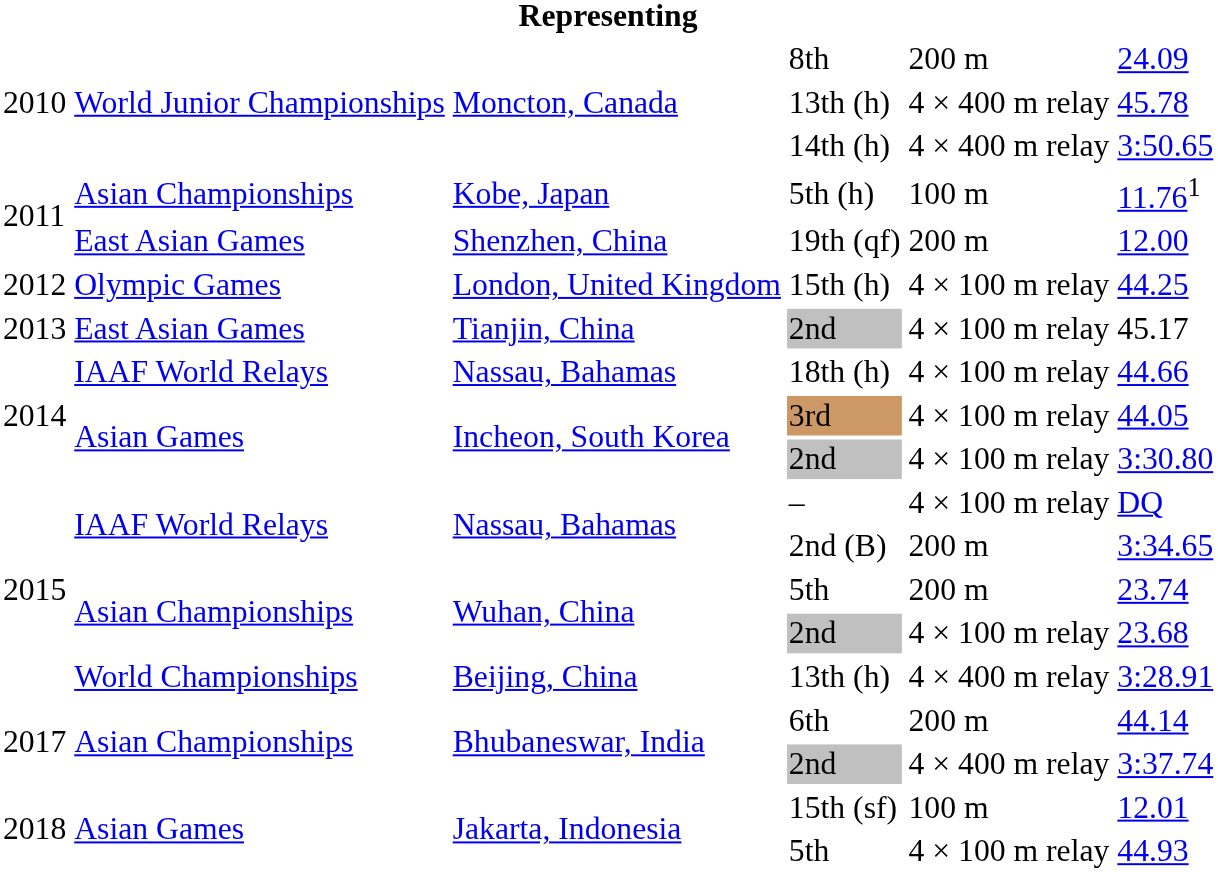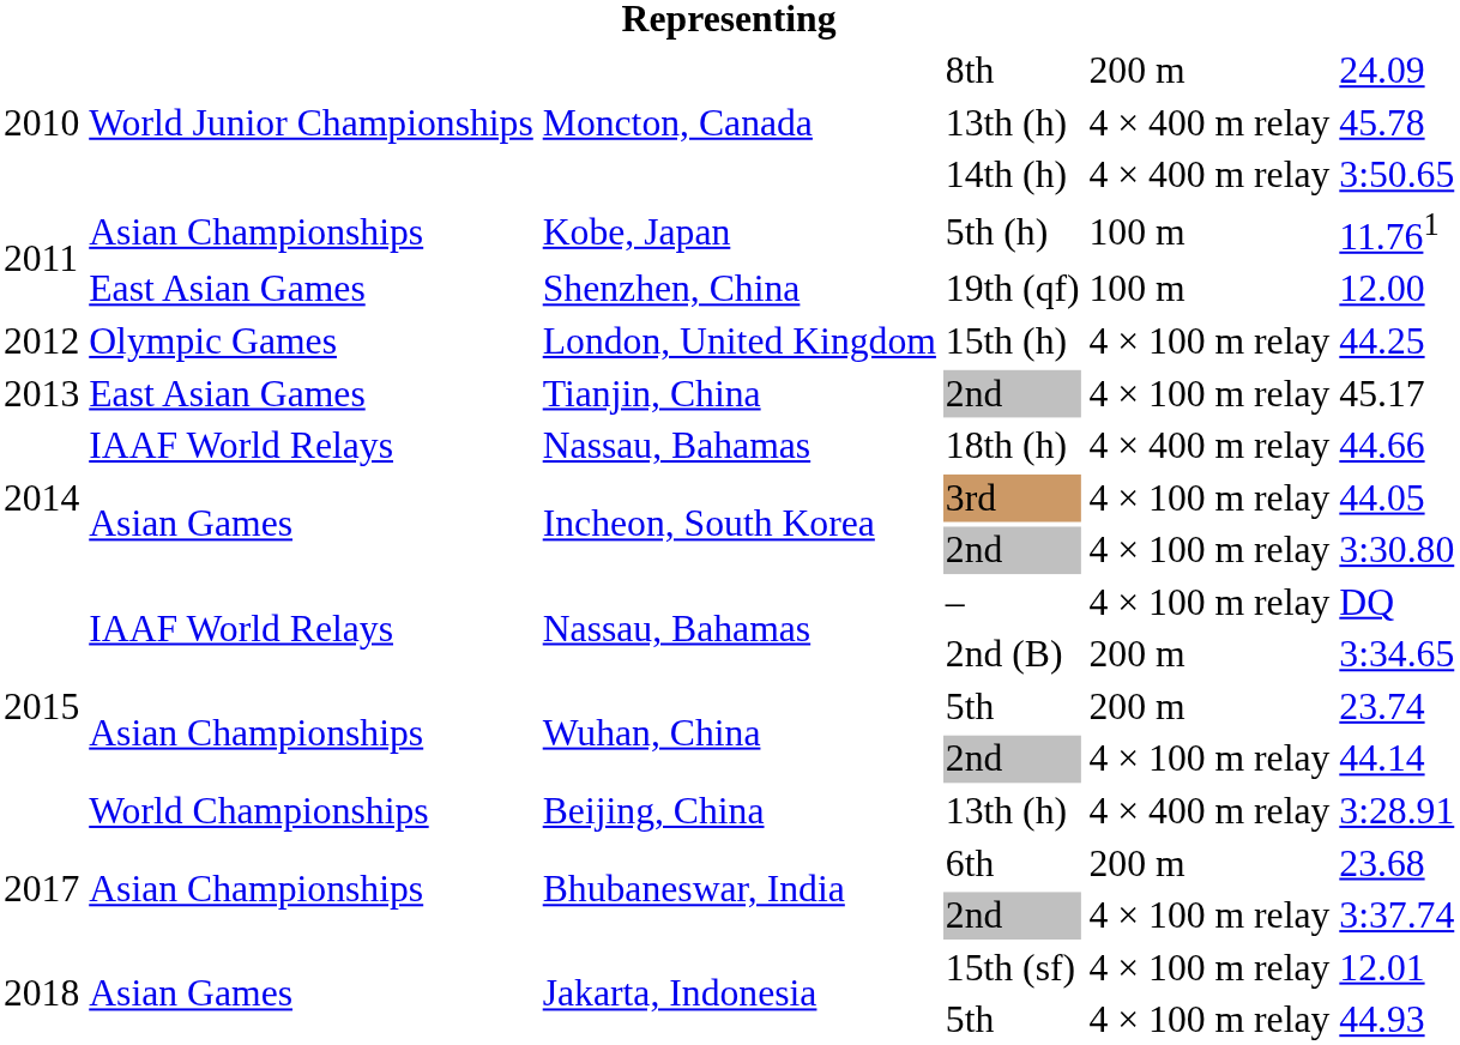 <table>
 <tr>
 <th colspan="6">Representing </th>
 </tr>
 <tr>
 <td rowspan=3>2010</td>
 <td rowspan=3><a href='#'>World Junior Championships</a></td>
 <td rowspan=3><a href='#'>Moncton, Canada</a></td>
 <td>8th</td>
 <td>200 m</td>
 <td><a href='#'>24.09</a></td>
 </tr>
 <tr>
 <td>13th (h)</td>
 <td>4 × 400 m relay</td>
 <td><a href='#'>45.78</a></td>
 </tr>
 <tr>
 <td>14th (h)</td>
 <td>4 × 400 m relay</td>
 <td><a href='#'>3:50.65</a></td>
 </tr>
 <tr>
 <td rowspan=2>2011</td>
 <td><a href='#'>Asian Championships</a></td>
 <td><a href='#'>Kobe, Japan</a></td>
 <td>5th (h)</td>
 <td>100 m</td>
 <td><a href='#'>11.76</a><sup>1</sup></td>
 </tr>
 <tr>
 <td><a href='#'>East Asian Games</a></td>
 <td><a href='#'>Shenzhen, China</a></td>
 <td>19th (qf)</td>
-<td>200 m</td>
+<td>100 m</td>
 <td><a href='#'>12.00</a></td>
 </tr>
 <tr>
 <td>2012</td>
 <td><a href='#'>Olympic Games</a></td>
 <td><a href='#'>London, United Kingdom</a></td>
 <td>15th (h)</td>
 <td>4 × 100 m relay</td>
 <td><a href='#'>44.25</a></td>
 </tr>
 <tr>
 <td>2013</td>
 <td><a href='#'>East Asian Games</a></td>
 <td><a href='#'>Tianjin, China</a></td>
 <td bgcolor=silver>2nd</td>
 <td>4 × 100 m relay</td>
 <td>45.17</td>
 </tr>
 <tr>
 <td rowspan=3>2014</td>
 <td><a href='#'>IAAF World Relays</a></td>
 <td><a href='#'>Nassau, Bahamas</a></td>
 <td>18th (h)</td>
-<td>4 × 100 m relay</td>
+<td>4 × 400 m relay</td>
 <td><a href='#'>44.66</a></td>
 </tr>
 <tr>
 <td rowspan=2><a href='#'>Asian Games</a></td>
 <td rowspan=2><a href='#'>Incheon, South Korea</a></td>
 <td bgcolor=cc9966>3rd</td>
 <td>4 × 100 m relay</td>
 <td><a href='#'>44.05</a></td>
 </tr>
 <tr>
 <td bgcolor=silver>2nd</td>
 <td>4 × 100 m relay</td>
 <td><a href='#'>3:30.80</a></td>
 </tr>
 <tr>
 <td rowspan=5>2015</td>
 <td rowspan=2><a href='#'>IAAF World Relays</a></td>
 <td rowspan=2><a href='#'>Nassau, Bahamas</a></td>
 <td>–</td>
 <td>4 × 100 m relay</td>
 <td><a href='#'>DQ</a></td>
 </tr>
 <tr>
 <td>2nd (B)</td>
 <td>200 m</td>
 <td><a href='#'>3:34.65</a></td>
 </tr>
 <tr>
 <td rowspan=2><a href='#'>Asian Championships</a></td>
 <td rowspan=2><a href='#'>Wuhan, China</a></td>
 <td>5th</td>
 <td>200 m</td>
 <td><a href='#'>23.74</a></td>
 </tr>
 <tr>
 <td bgcolor=silver>2nd</td>
 <td>4 × 100 m relay</td>
-<td><a href='#'>23.68</a></td>
+<td><a href='#'>44.14</a></td>
 </tr>
 <tr>
 <td><a href='#'>World Championships</a></td>
 <td><a href='#'>Beijing, China</a></td>
 <td>13th (h)</td>
 <td>4 × 400 m relay</td>
 <td><a href='#'>3:28.91</a></td>
 </tr>
 <tr>
 <td rowspan=2>2017</td>
 <td rowspan=2><a href='#'>Asian Championships</a></td>
 <td rowspan=2><a href='#'>Bhubaneswar, India</a></td>
 <td>6th</td>
 <td>200 m</td>
-<td><a href='#'>44.14</a></td>
+<td><a href='#'>23.68</a></td>
 </tr>
 <tr>
 <td bgcolor=silver>2nd</td>
-<td>4 × 400 m relay</td>
+<td>4 × 100 m relay</td>
 <td><a href='#'>3:37.74</a></td>
 </tr>
 <tr>
 <td rowspan=2>2018</td>
 <td rowspan=2><a href='#'>Asian Games</a></td>
 <td rowspan=2><a href='#'>Jakarta, Indonesia</a></td>
 <td>15th (sf)</td>
-<td>100 m</td>
+<td>4 × 100 m relay</td>
 <td><a href='#'>12.01</a></td>
 </tr>
 <tr>
 <td>5th</td>
 <td>4 × 100 m relay</td>
 <td><a href='#'>44.93</a></td>
 </tr>
 </table>
